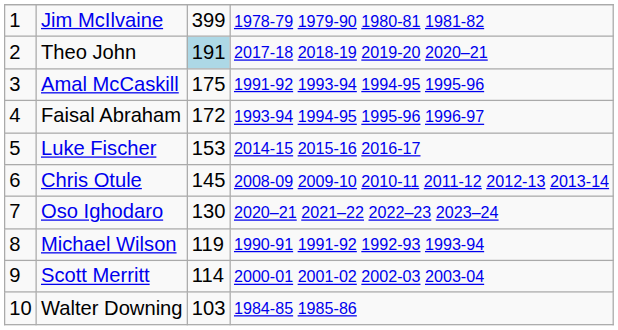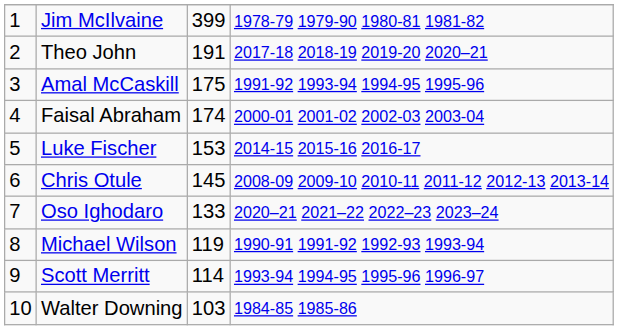 <table class="wikitable">
 <tr>
 </tr>
 <tr>
 <td>1</td>
 <td><a href='#'>Jim McIlvaine</a></td>
 <td>399</td>
 <td style="font-size:80%;"><a href='#'>1978-79</a> <a href='#'>1979-90</a> <a href='#'>1980-81</a> <a href='#'>1981-82</a></td>
 </tr>
 <tr>
 <td>2</td>
 <td>Theo John</td>
-<td style="background: lightblue;">191</td>
+<td>191</td>
 <td style="font-size:80%;"><a href='#'>2017-18</a> <a href='#'>2018-19</a> <a href='#'>2019-20</a> <a href='#'>2020–21</a></td>
 </tr>
 <tr>
 <td>3</td>
 <td><a href='#'>Amal McCaskill</a></td>
 <td>175</td>
 <td style="font-size:80%;"><a href='#'>1991-92</a> <a href='#'>1993-94</a> <a href='#'>1994-95</a> <a href='#'>1995-96</a></td>
 </tr>
 <tr>
 <td>4</td>
 <td>Faisal Abraham</td>
-<td>172</td>
-<td style="font-size:80%;"><a href='#'>1993-94</a> <a href='#'>1994-95</a> <a href='#'>1995-96</a> <a href='#'>1996-97</a></td>
+<td>174</td>
+<td style="font-size:80%;"><a href='#'>2000-01</a> <a href='#'>2001-02</a> <a href='#'>2002-03</a> <a href='#'>2003-04</a></td>
 </tr>
 <tr>
 <td>5</td>
 <td><a href='#'>Luke Fischer</a></td>
 <td>153</td>
 <td style="font-size:80%;"><a href='#'>2014-15</a> <a href='#'>2015-16</a> <a href='#'>2016-17</a></td>
 </tr>
 <tr>
 <td>6</td>
 <td><a href='#'>Chris Otule</a></td>
 <td>145</td>
 <td style="font-size:80%;"><a href='#'>2008-09</a> <a href='#'>2009-10</a> <a href='#'>2010-11</a> <a href='#'>2011-12</a> <a href='#'>2012-13</a> <a href='#'>2013-14</a></td>
 </tr>
 <tr>
 <td>7</td>
 <td><a href='#'>Oso Ighodaro</a></td>
-<td>130</td>
+<td>133</td>
 <td style="font-size:80%;"><a href='#'>2020–21</a> <a href='#'>2021–22</a> <a href='#'>2022–23</a> <a href='#'>2023–24</a></td>
 </tr>
 <tr>
 <td>8</td>
 <td><a href='#'>Michael Wilson</a></td>
 <td>119</td>
 <td style="font-size:80%;"><a href='#'>1990-91</a> <a href='#'>1991-92</a> <a href='#'>1992-93</a> <a href='#'>1993-94</a></td>
 </tr>
 <tr>
 <td>9</td>
 <td><a href='#'>Scott Merritt</a></td>
 <td>114</td>
-<td style="font-size:80%;"><a href='#'>2000-01</a> <a href='#'>2001-02</a> <a href='#'>2002-03</a> <a href='#'>2003-04</a></td>
+<td style="font-size:80%;"><a href='#'>1993-94</a> <a href='#'>1994-95</a> <a href='#'>1995-96</a> <a href='#'>1996-97</a></td>
 </tr>
 <tr>
 <td>10</td>
 <td>Walter Downing</td>
 <td>103</td>
 <td style="font-size:80%;"><a href='#'>1984-85</a> <a href='#'>1985-86</a></td>
 </tr>
 </table>
